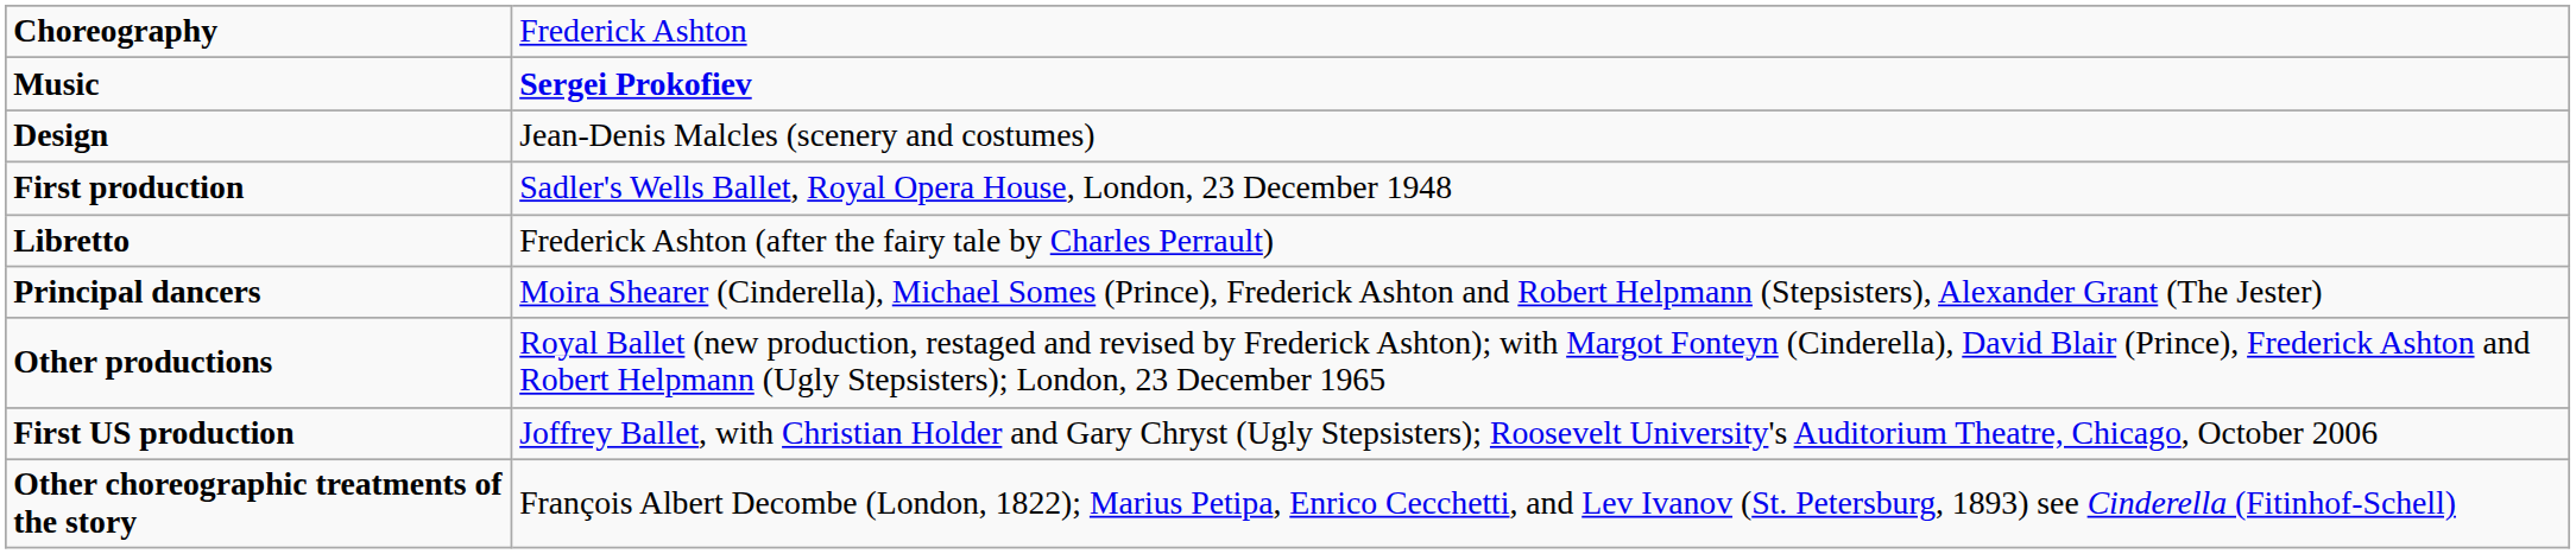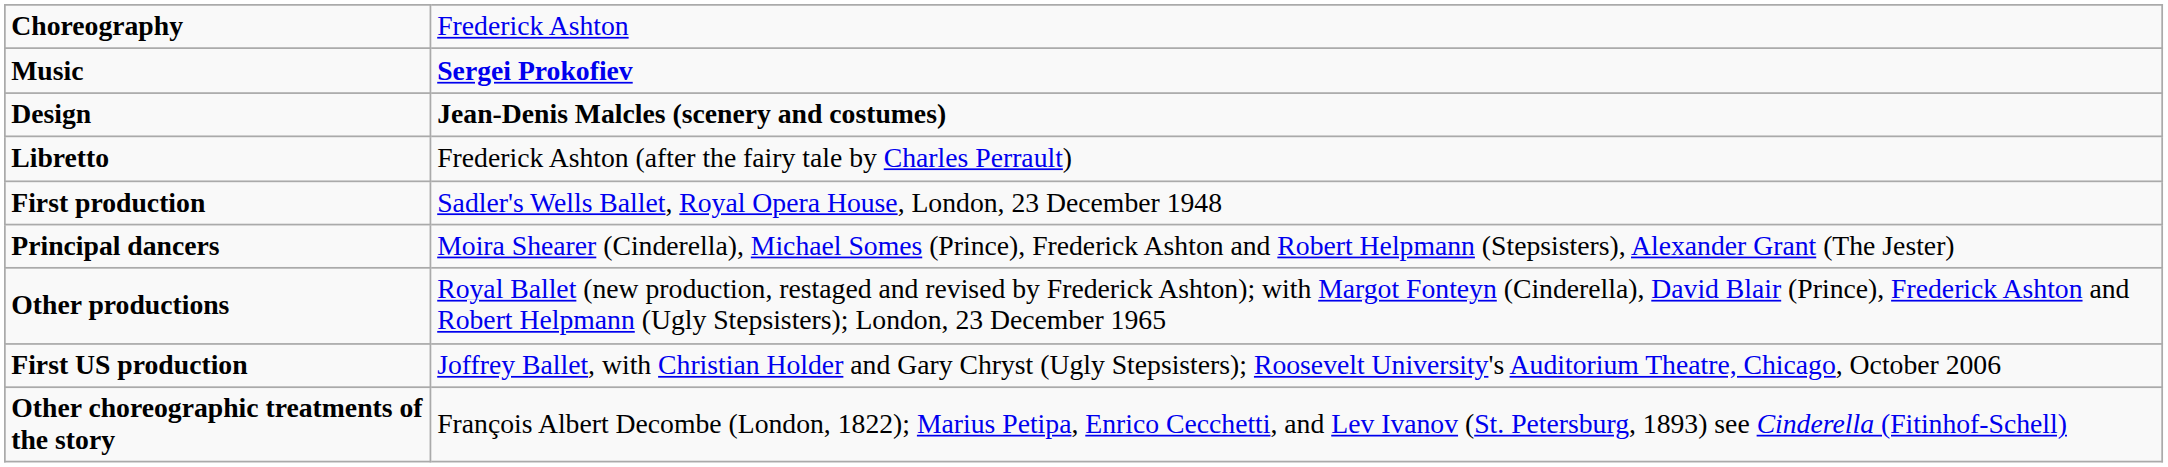 <table class="wikitable">
 <tr>
 <td><strong>Choreography</strong></td>
 <td><a href='#'>Frederick Ashton</a></td>
 </tr>
 <tr>
 <td><strong>Music</strong></td>
 <td><strong><a href='#'>Sergei Prokofiev</a></strong></td>
 </tr>
 <tr>
 <td><strong>Design</strong></td>
-<td>Jean-Denis Malcles (scenery and costumes)</td>
+<td><strong>Jean-Denis Malcles (scenery and costumes)</strong></td>
+</tr>
+<tr>
+<td><strong>Libretto</strong></td>
+<td>Frederick Ashton (after the fairy tale by <a href='#'>Charles Perrault</a>)</td>
 </tr>
 <tr>
 <td><strong>First production</strong></td>
 <td><a href='#'>Sadler's Wells Ballet</a>, <a href='#'>Royal Opera House</a>, London, 23 December 1948</td>
-</tr>
-<tr>
-<td><strong>Libretto</strong></td>
-<td>Frederick Ashton (after the fairy tale by <a href='#'>Charles Perrault</a>)</td>
 </tr>
 <tr>
 <td><strong>Principal dancers</strong></td>
 <td><a href='#'>Moira Shearer</a> (Cinderella), <a href='#'>Michael Somes</a> (Prince), Frederick Ashton and <a href='#'>Robert Helpmann</a> (Stepsisters), <a href='#'>Alexander Grant</a> (The Jester)</td>
 </tr>
 <tr>
 <td><strong>Other productions</strong></td>
 <td><a href='#'>Royal Ballet</a> (new production, restaged and revised by Frederick Ashton); with <a href='#'>Margot Fonteyn</a> (Cinderella), <a href='#'>David Blair</a> (Prince), <a href='#'>Frederick Ashton</a> and <a href='#'>Robert Helpmann</a> (Ugly Stepsisters); London, 23 December 1965</td>
 </tr>
 <tr>
 <td><strong>First US production</strong></td>
 <td><a href='#'>Joffrey Ballet</a>, with <a href='#'>Christian Holder</a> and Gary Chryst (Ugly Stepsisters); <a href='#'>Roosevelt University</a>'s <a href='#'>Auditorium Theatre, Chicago</a>, October 2006</td>
 </tr>
 <tr>
 <td><strong>Other choreographic treatments of the story</strong></td>
 <td>François Albert Decombe (London, 1822); <a href='#'>Marius Petipa</a>, <a href='#'>Enrico Cecchetti</a>, and <a href='#'>Lev Ivanov</a> (<a href='#'>St. Petersburg</a>, 1893) see <a href='#'><em>Cinderella</em> (Fitinhof-Schell)</a></td>
 </tr>
 </table>
